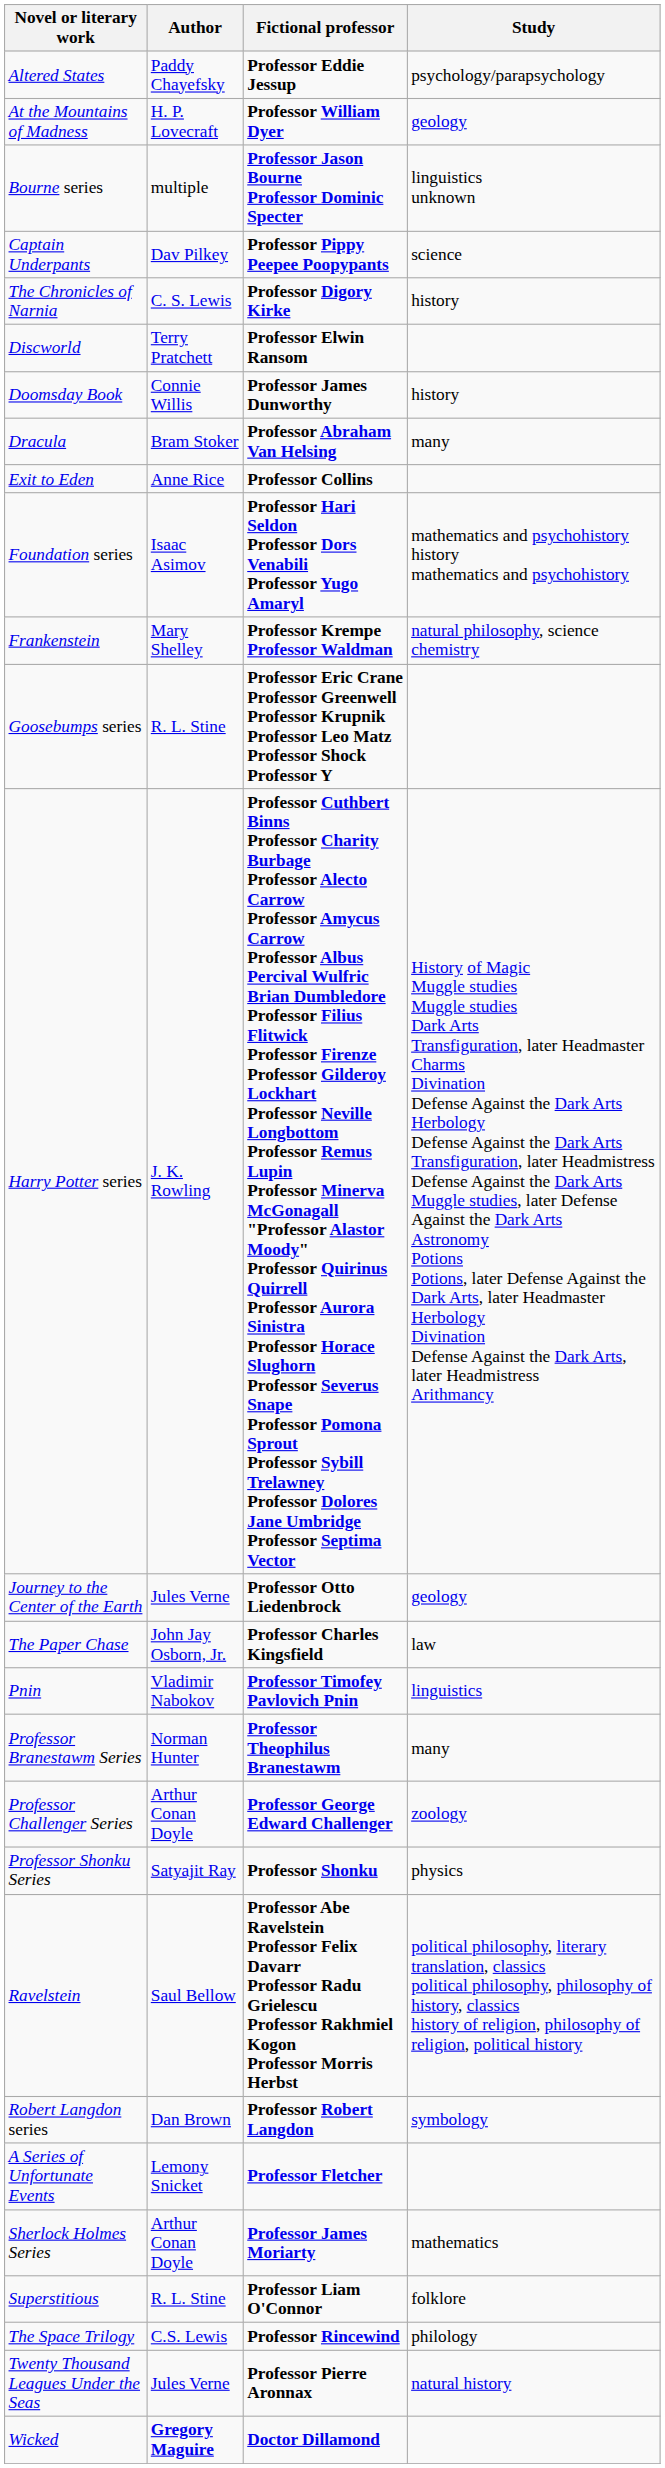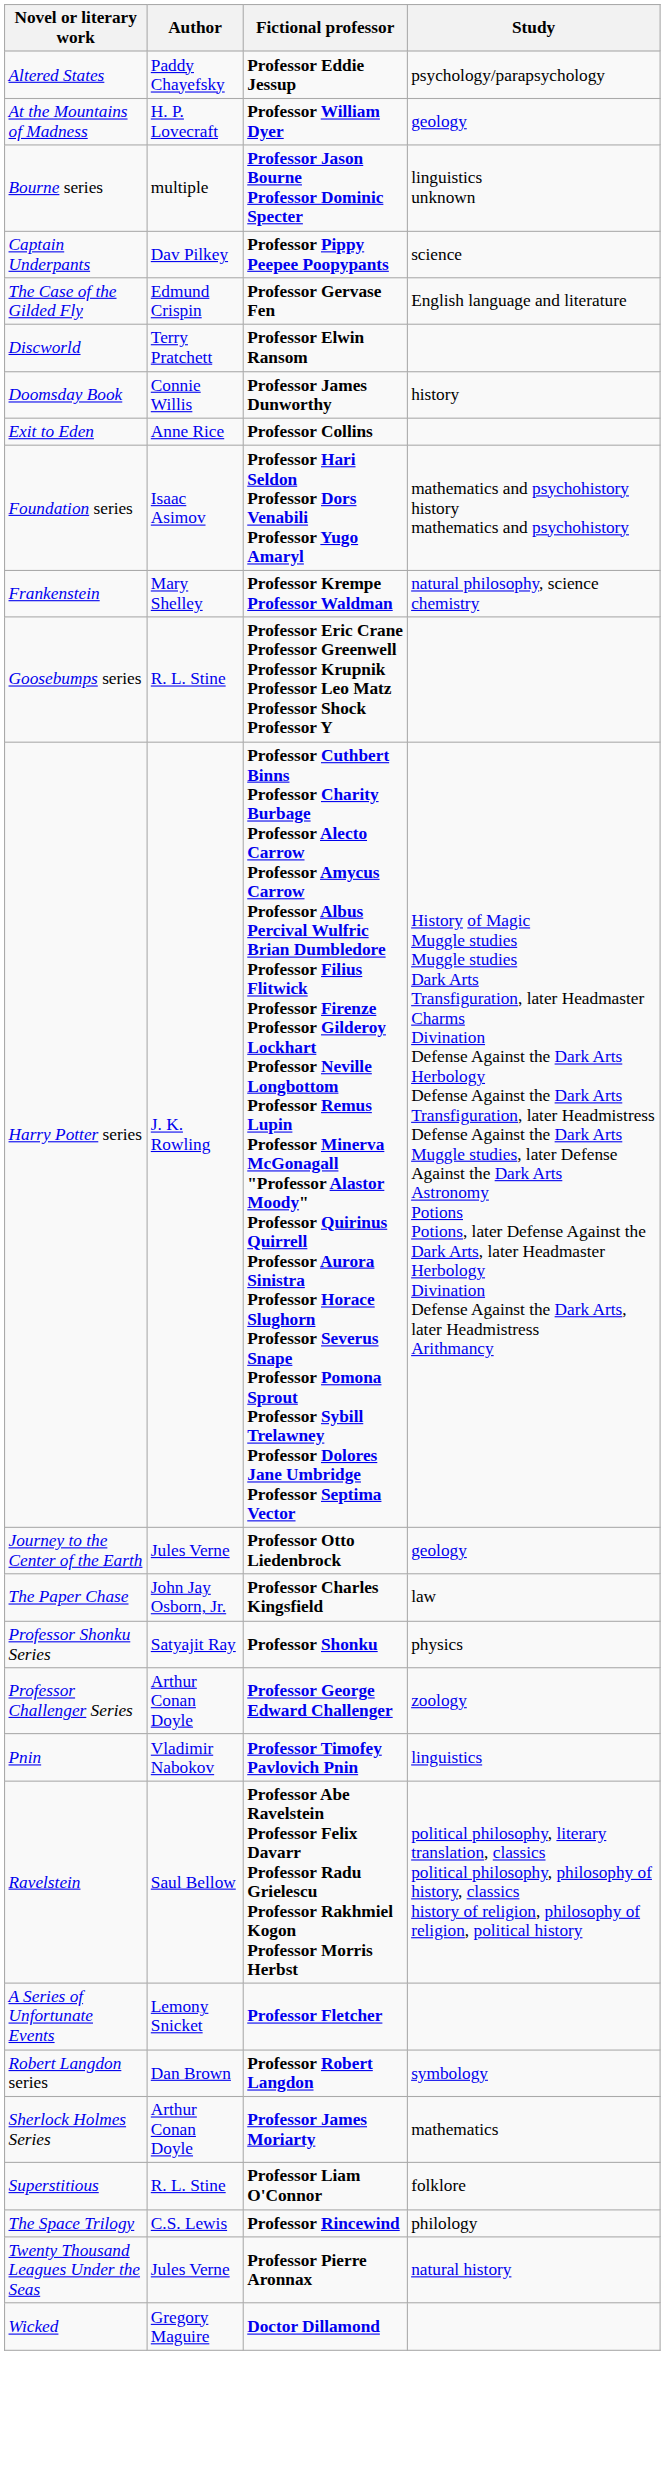 <table class="wikitable" border="2">
 <tr>
 <th>Novel or literary work</th>
 <th>Author</th>
 <th>Fictional professor</th>
 <th>Study</th>
 </tr>
 <tr>
 <td><em><a href='#'>Altered States</a></em></td>
 <td><a href='#'>Paddy Chayefsky</a></td>
 <td><strong>Professor Eddie Jessup</strong></td>
 <td>psychology/parapsychology</td>
 </tr>
 <tr>
 <td><em><a href='#'>At the Mountains of Madness</a></em></td>
 <td><a href='#'>H. P. Lovecraft</a></td>
 <td><strong>Professor <a href='#'>William Dyer</a></strong></td>
 <td><a href='#'>geology</a></td>
 </tr>
 <tr>
 <td><em><a href='#'>Bourne</a></em> series</td>
 <td>multiple</td>
 <td><strong><a href='#'>Professor Jason Bourne</a></strong><br><strong><a href='#'>Professor Dominic Specter</a></strong></td>
 <td>linguistics<br>unknown</td>
 </tr>
 <tr>
 <td><em><a href='#'>Captain Underpants</a></em></td>
 <td><a href='#'>Dav Pilkey</a></td>
 <td><strong>Professor <a href='#'>Pippy Peepee Poopypants</a></strong></td>
 <td>science</td>
 </tr>
 <tr>
-<td><em><a href='#'>The Chronicles of Narnia</a></em></td>
-<td><a href='#'>C. S. Lewis</a></td>
-<td><strong>Professor <a href='#'>Digory Kirke</a></strong></td>
-<td>history</td>
+<td><em><a href='#'>The Case of the Gilded Fly</a></em></td>
+<td><a href='#'>Edmund Crispin</a></td>
+<td><strong>Professor Gervase Fen</strong></td>
+<td>English language and literature</td>
 </tr>
 <tr>
 <td><em><a href='#'>Discworld</a></em></td>
 <td><a href='#'>Terry Pratchett</a></td>
 <td><strong>Professor Elwin Ransom</strong></td>
 <td></td>
 </tr>
 <tr>
 <td><em><a href='#'>Doomsday Book</a></em></td>
 <td><a href='#'>Connie Willis</a></td>
 <td><strong>Professor James Dunworthy</strong></td>
 <td>history</td>
-</tr>
-<tr>
-<td><em><a href='#'>Dracula</a></em></td>
-<td><a href='#'>Bram Stoker</a></td>
-<td><strong>Professor <a href='#'>Abraham Van Helsing</a></strong></td>
-<td>many</td>
 </tr>
 <tr>
 <td><em><a href='#'>Exit to Eden</a></em></td>
 <td><a href='#'>Anne Rice</a></td>
 <td><strong>Professor Collins</strong></td>
 <td></td>
 </tr>
 <tr>
 <td><em><a href='#'>Foundation</a></em> series</td>
 <td><a href='#'>Isaac Asimov</a></td>
 <td><strong>Professor <a href='#'>Hari Seldon</a></strong><br><strong>Professor <a href='#'>Dors Venabili</a></strong><br><strong>Professor <a href='#'>Yugo Amaryl</a></strong></td>
 <td>mathematics and <a href='#'>psychohistory</a><br>history<br>mathematics and <a href='#'>psychohistory</a></td>
 </tr>
 <tr>
 <td><em><a href='#'>Frankenstein</a></em></td>
 <td><a href='#'>Mary Shelley</a></td>
 <td><strong>Professor Krempe</strong><br><strong><a href='#'>Professor Waldman</a></strong></td>
 <td><a href='#'>natural philosophy</a>, science<br><a href='#'>chemistry</a></td>
 </tr>
 <tr>
 <td><em><a href='#'>Goosebumps</a></em> series</td>
 <td><a href='#'>R. L. Stine</a></td>
 <td><strong>Professor Eric Crane</strong><br><strong>Professor Greenwell</strong><br><strong>Professor Krupnik</strong><br><strong>Professor Leo Matz</strong><br><strong>Professor Shock</strong><br><strong>Professor Y</strong></td>
 <td></td>
 </tr>
 <tr>
 <td><em><a href='#'>Harry Potter</a></em> series</td>
 <td><a href='#'>J. K. Rowling</a></td>
 <td><strong>Professor <a href='#'>Cuthbert Binns</a></strong><br><strong>Professor <a href='#'>Charity Burbage</a></strong><br><strong>Professor <a href='#'>Alecto Carrow</a></strong><br><strong>Professor <a href='#'>Amycus Carrow</a></strong><br><strong>Professor <a href='#'>Albus Percival Wulfric Brian Dumbledore</a></strong><br> <strong>Professor <a href='#'>Filius Flitwick</a></strong><br><strong>Professor <a href='#'>Firenze</a></strong><br><strong>Professor <a href='#'>Gilderoy Lockhart</a></strong><br><strong>Professor <a href='#'>Neville Longbottom</a></strong><br><strong>Professor <a href='#'>Remus Lupin</a></strong><br><strong>Professor <a href='#'>Minerva McGonagall</a></strong><br><strong>"Professor <a href='#'>Alastor Moody</a>"</strong> <br><strong>Professor <a href='#'>Quirinus Quirrell</a></strong><br><strong>Professor <a href='#'>Aurora Sinistra</a></strong><br><strong>Professor <a href='#'>Horace Slughorn</a></strong><br><strong>Professor <a href='#'>Severus Snape</a></strong><br><strong>Professor <a href='#'>Pomona Sprout</a></strong><br><strong>Professor <a href='#'>Sybill Trelawney</a></strong><br><strong>Professor <a href='#'>Dolores Jane Umbridge</a></strong><br><strong>Professor <a href='#'>Septima Vector</a></strong></td>
 <td><a href='#'>History</a> <a href='#'>of Magic</a><br><a href='#'>Muggle studies</a><br><a href='#'>Muggle studies</a><br><a href='#'>Dark Arts</a><br><a href='#'>Transfiguration</a>, later Headmaster<br> <a href='#'>Charms</a><br><a href='#'>Divination</a><br>Defense Against the <a href='#'>Dark Arts</a><br><a href='#'>Herbology</a><br>Defense Against the <a href='#'>Dark Arts</a><br><a href='#'>Transfiguration</a>, later Headmistress<br>Defense Against the <a href='#'>Dark Arts</a><br><a href='#'>Muggle studies</a>, later Defense Against the <a href='#'>Dark Arts</a><br><a href='#'>Astronomy</a><br><a href='#'>Potions</a><br><a href='#'>Potions</a>, later Defense Against the <a href='#'>Dark Arts</a>, later Headmaster<br><a href='#'>Herbology</a><br><a href='#'>Divination</a><br>Defense Against the <a href='#'>Dark Arts</a>, later Headmistress<br><a href='#'>Arithmancy</a></td>
 </tr>
 <tr>
 <td><em><a href='#'>Journey to the Center of the Earth</a></em></td>
 <td><a href='#'>Jules Verne</a></td>
 <td><strong>Professor Otto Liedenbrock</strong></td>
 <td><a href='#'>geology</a></td>
 </tr>
 <tr>
 <td><em><a href='#'>The Paper Chase</a></em></td>
 <td><a href='#'>John Jay Osborn, Jr.</a></td>
 <td><strong>Professor Charles Kingsfield</strong></td>
 <td>law</td>
 </tr>
 <tr>
-<td><em><a href='#'>Pnin</a></em></td>
-<td><a href='#'>Vladimir Nabokov</a></td>
-<td><strong><a href='#'>Professor Timofey Pavlovich Pnin</a></strong></td>
-<td><a href='#'>linguistics</a></td>
-</tr>
-<tr>
-<td><em><a href='#'>Professor Branestawm</a> Series</em></td>
-<td><a href='#'>Norman Hunter</a></td>
-<td><strong><a href='#'>Professor Theophilus Branestawm</a></strong></td>
-<td>many</td>
+<td><em><a href='#'>Professor Shonku</a> Series</em></td>
+<td><a href='#'>Satyajit Ray</a></td>
+<td><strong>Professor <a href='#'>Shonku</a></strong></td>
+<td>physics</td>
 </tr>
 <tr>
 <td><em><a href='#'>Professor Challenger</a> Series</em></td>
 <td><a href='#'>Arthur Conan Doyle</a></td>
 <td><strong><a href='#'>Professor George Edward Challenger</a></strong></td>
 <td><a href='#'>zoology</a></td>
 </tr>
 <tr>
-<td><em><a href='#'>Professor Shonku</a> Series</em></td>
-<td><a href='#'>Satyajit Ray</a></td>
-<td><strong>Professor <a href='#'>Shonku</a></strong></td>
-<td>physics</td>
+<td><em><a href='#'>Pnin</a></em></td>
+<td><a href='#'>Vladimir Nabokov</a></td>
+<td><strong><a href='#'>Professor Timofey Pavlovich Pnin</a></strong></td>
+<td><a href='#'>linguistics</a></td>
 </tr>
 <tr>
 <td><em><a href='#'>Ravelstein</a></em></td>
 <td><a href='#'>Saul Bellow</a></td>
 <td><strong>Professor Abe Ravelstein</strong><br><strong>Professor Felix Davarr</strong><br><strong>Professor Radu Grielescu</strong><br><strong>Professor Rakhmiel Kogon</strong><br><strong>Professor Morris Herbst</strong></td>
 <td><a href='#'>political philosophy</a>, <a href='#'>literary translation</a>, <a href='#'>classics</a><br><a href='#'>political philosophy</a>, <a href='#'>philosophy of history</a>, <a href='#'>classics</a><br><a href='#'>history of religion</a>, <a href='#'>philosophy of religion</a>, <a href='#'>political history</a></td>
 </tr>
 <tr>
+<td><em><a href='#'>A Series of Unfortunate Events</a></em></td>
+<td><a href='#'>Lemony Snicket</a></td>
+<td><strong><a href='#'>Professor Fletcher</a></strong></td>
+<td></td>
+</tr>
+<tr>
 <td><em><a href='#'>Robert Langdon</a></em> series</td>
 <td><a href='#'>Dan Brown</a></td>
 <td><strong>Professor <a href='#'>Robert Langdon</a></strong></td>
 <td><a href='#'>symbology</a></td>
-</tr>
-<tr>
-<td><em><a href='#'>A Series of Unfortunate Events</a></em></td>
-<td><a href='#'>Lemony Snicket</a></td>
-<td><strong><a href='#'>Professor Fletcher</a></strong></td>
-<td></td>
 </tr>
 <tr>
 <td><em><a href='#'>Sherlock Holmes</a> Series</em></td>
 <td><a href='#'>Arthur Conan Doyle</a></td>
 <td><strong><a href='#'>Professor James Moriarty</a></strong></td>
 <td>mathematics</td>
 </tr>
 <tr>
 <td><em><a href='#'>Superstitious</a></em></td>
 <td><a href='#'>R. L. Stine</a></td>
 <td><strong>Professor Liam O'Connor</strong></td>
 <td>folklore</td>
 </tr>
 <tr>
 <td><em><a href='#'>The Space Trilogy</a></em></td>
 <td><a href='#'>C.S. Lewis</a></td>
 <td><strong>Professor <a href='#'>Rincewind</a></strong></td>
 <td>philology</td>
 </tr>
 <tr>
 <td><em><a href='#'>Twenty Thousand Leagues Under the Seas</a></em></td>
 <td><a href='#'>Jules Verne</a></td>
 <td><strong>Professor Pierre Aronnax</strong></td>
 <td><a href='#'>natural history</a></td>
 </tr>
 <tr>
 <td><em><a href='#'>Wicked</a></em></td>
-<td><strong><a href='#'>Gregory Maguire</a></strong></td>
+<td><a href='#'>Gregory Maguire</a></td>
 <td><strong><a href='#'>Doctor Dillamond</a></strong></td>
 <td></td>
 </tr>
 </table>
